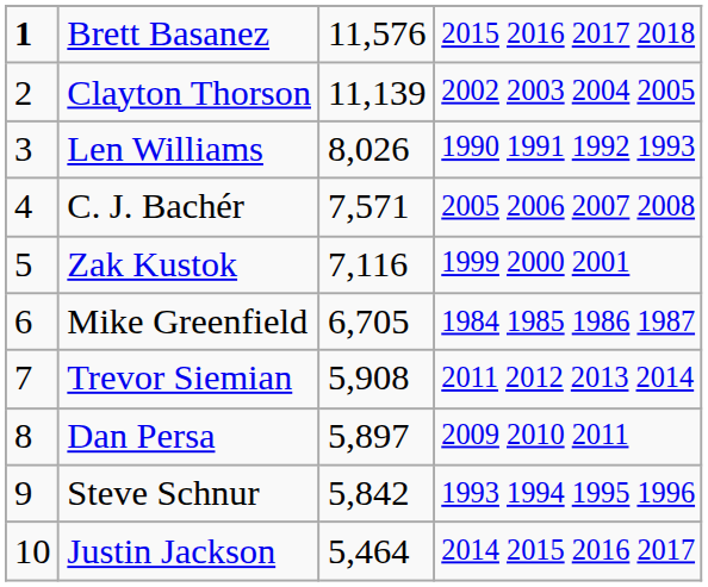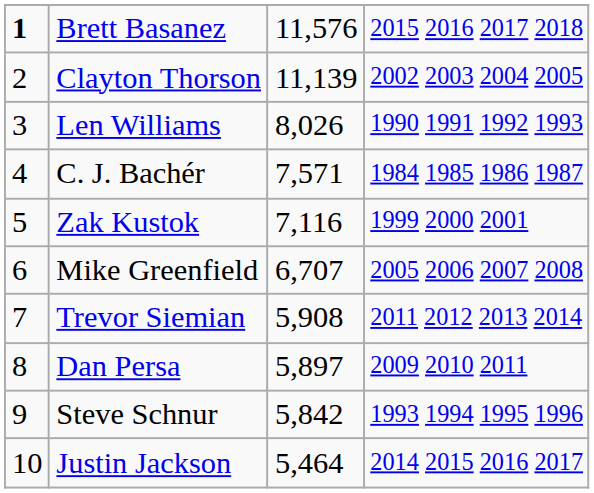 <table class="wikitable">
 <tr>
 </tr>
 <tr>
 <td><strong>1</strong></td>
 <td><a href='#'>Brett Basanez</a></td>
 <td><abbr>11,576</abbr></td>
 <td style="font-size:80%;"><a href='#'>2015</a> <a href='#'>2016</a> <a href='#'>2017</a> <a href='#'>2018</a></td>
 </tr>
 <tr>
 <td>2</td>
 <td><a href='#'>Clayton Thorson</a></td>
 <td><abbr>11,139</abbr></td>
 <td style="font-size:80%;"><a href='#'>2002</a> <a href='#'>2003</a> <a href='#'>2004</a> <a href='#'>2005</a></td>
 </tr>
 <tr>
 <td>3</td>
 <td><a href='#'>Len Williams</a></td>
 <td><abbr>8,026</abbr></td>
 <td style="font-size:80%;"><a href='#'>1990</a> <a href='#'>1991</a> <a href='#'>1992</a> <a href='#'>1993</a></td>
 </tr>
 <tr>
 <td>4</td>
 <td>C. J. Bachér</td>
 <td><abbr>7,571</abbr></td>
-<td style="font-size:80%;"><a href='#'>2005</a> <a href='#'>2006</a> <a href='#'>2007</a> <a href='#'>2008</a></td>
+<td style="font-size:80%;"><a href='#'>1984</a> <a href='#'>1985</a> <a href='#'>1986</a> <a href='#'>1987</a></td>
 </tr>
 <tr>
 <td>5</td>
 <td><a href='#'>Zak Kustok</a></td>
 <td><abbr>7,116</abbr></td>
 <td style="font-size:80%;"><a href='#'>1999</a> <a href='#'>2000</a> <a href='#'>2001</a></td>
 </tr>
 <tr>
 <td>6</td>
 <td>Mike Greenfield</td>
-<td><abbr>6,705</abbr></td>
-<td style="font-size:80%;"><a href='#'>1984</a> <a href='#'>1985</a> <a href='#'>1986</a> <a href='#'>1987</a></td>
+<td><abbr>6,707</abbr></td>
+<td style="font-size:80%;"><a href='#'>2005</a> <a href='#'>2006</a> <a href='#'>2007</a> <a href='#'>2008</a></td>
 </tr>
 <tr>
 <td>7</td>
 <td><a href='#'>Trevor Siemian</a></td>
 <td><abbr>5,908</abbr></td>
 <td style="font-size:80%;"><a href='#'>2011</a> <a href='#'>2012</a> <a href='#'>2013</a> <a href='#'>2014</a></td>
 </tr>
 <tr>
 <td>8</td>
 <td><a href='#'>Dan Persa</a></td>
 <td><abbr>5,897</abbr></td>
 <td style="font-size:80%;"><a href='#'>2009</a> <a href='#'>2010</a> <a href='#'>2011</a></td>
 </tr>
 <tr>
 <td>9</td>
 <td>Steve Schnur</td>
 <td><abbr>5,842</abbr></td>
 <td style="font-size:80%;"><a href='#'>1993</a> <a href='#'>1994</a> <a href='#'>1995</a> <a href='#'>1996</a></td>
 </tr>
 <tr>
 <td>10</td>
 <td><a href='#'>Justin Jackson</a></td>
 <td><abbr>5,464</abbr></td>
 <td style="font-size:80%;"><a href='#'>2014</a> <a href='#'>2015</a> <a href='#'>2016</a> <a href='#'>2017</a></td>
 </tr>
 </table>
